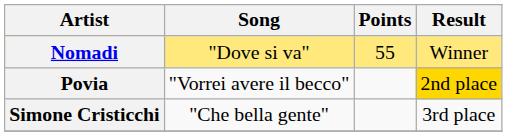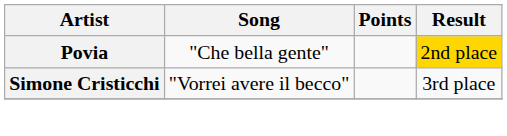 <table class="wikitable plainrowheaders" style="text-align:center">
 <tr>
 <th scope="col">Artist</th>
 <th scope="col">Song</th>
 <th scope="col">Points</th>
 <th scope="col">Result</th>
 </tr>
-<tr style="background:#ffe87c;">
-<th scope="row"><a href='#'>Nomadi</a></th>
-<td>"Dove si va"</td>
-<td>55</td>
-<td>Winner</td>
-</tr>
 <tr>
 <th scope="row">Povia</th>
-<td>"Vorrei avere il becco"</td>
+<td>"Che bella gente"</td>
 <td></td>
 <td style="background: gold;">2nd place</td>
 </tr>
 <tr>
 <th scope="row">Simone Cristicchi</th>
-<td>"Che bella gente"</td>
+<td>"Vorrei avere il becco"</td>
 <td></td>
 <td>3rd place</td>
 </tr>
 <tr>
 </tr>
 </table>
